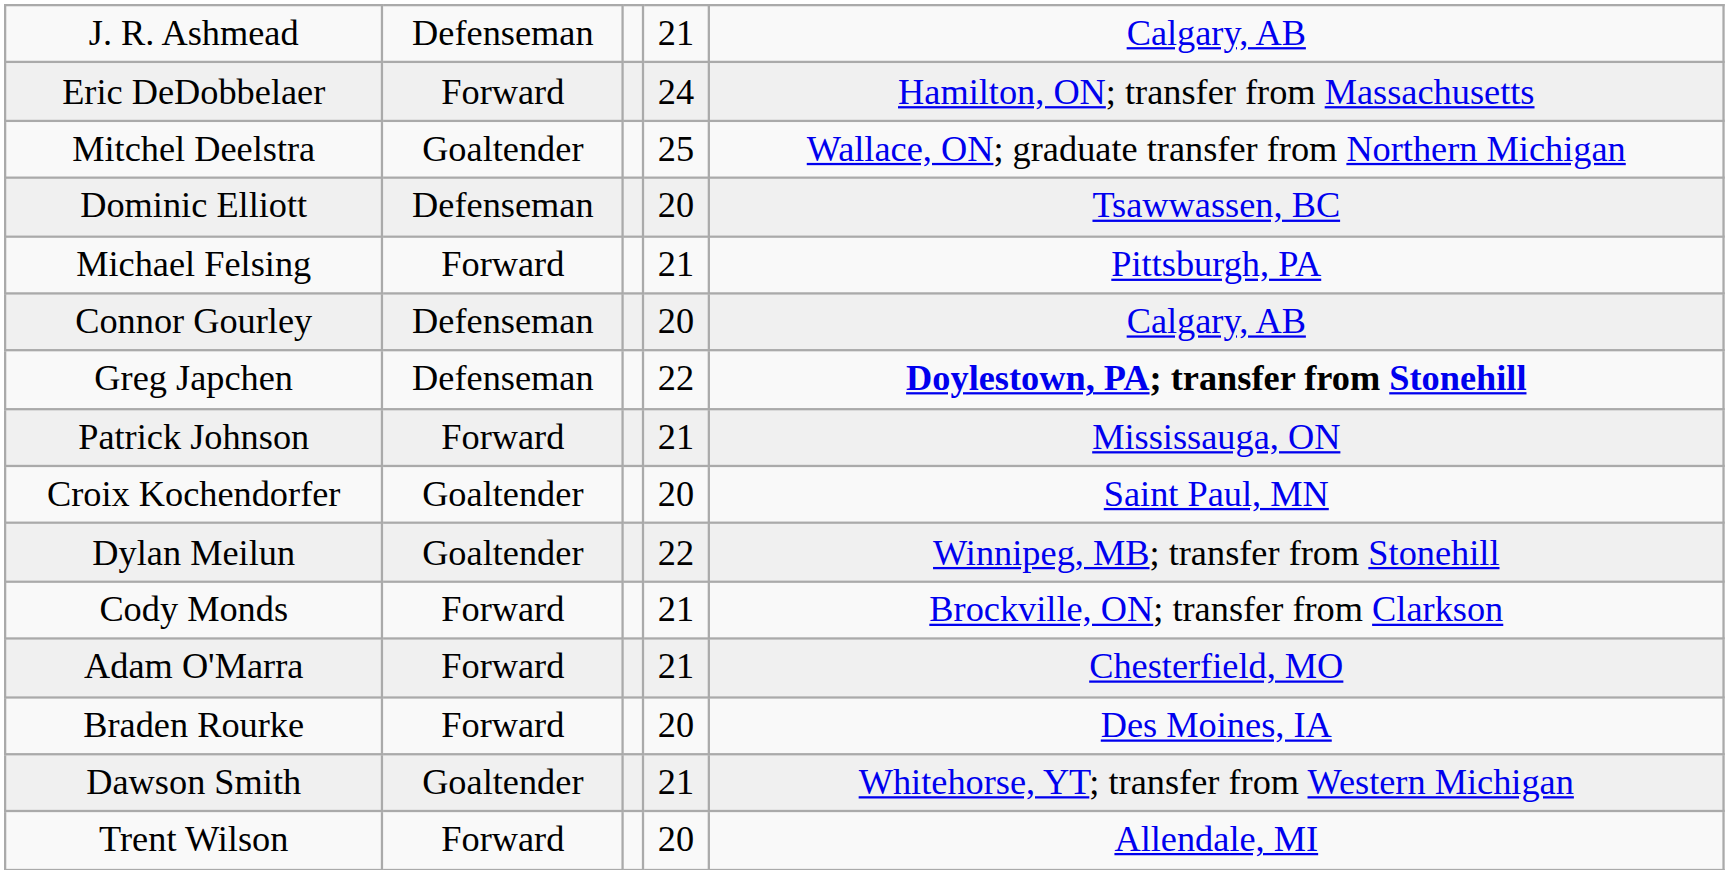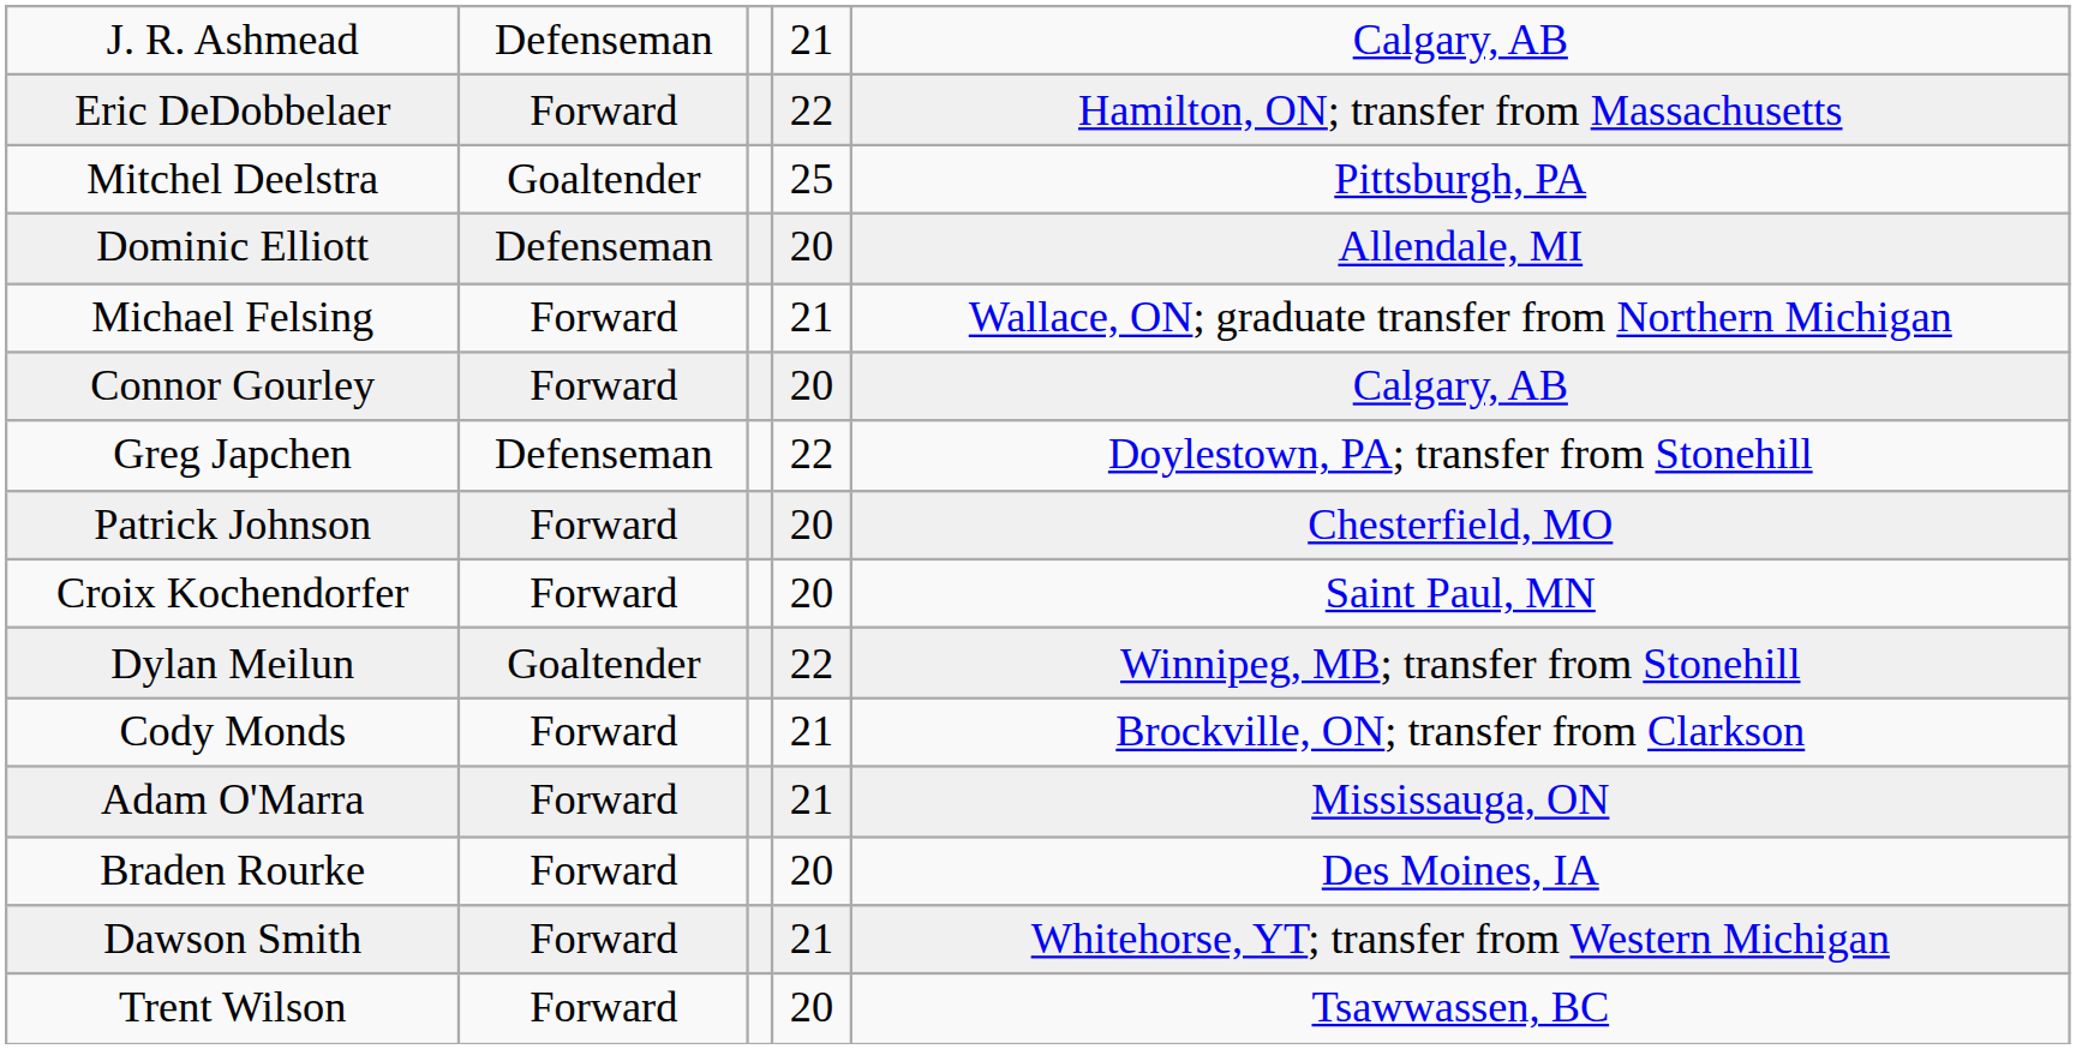 <table class="wikitable" width="60%">
 <tr align="center" bgcolor="">
 <td>J. R. Ashmead</td>
 <td>Defenseman</td>
 <td></td>
 <td>21</td>
 <td><a href='#'>Calgary, AB</a></td>
 </tr>
 <tr align="center" bgcolor="f0f0f0">
 <td>Eric DeDobbelaer</td>
 <td>Forward</td>
 <td></td>
-<td>24</td>
+<td>22</td>
 <td><a href='#'>Hamilton, ON</a>; transfer from <a href='#'>Massachusetts</a></td>
 </tr>
 <tr align="center" bgcolor="">
 <td>Mitchel Deelstra</td>
 <td>Goaltender</td>
 <td></td>
 <td>25</td>
-<td><a href='#'>Wallace, ON</a>; graduate transfer from <a href='#'>Northern Michigan</a></td>
+<td><a href='#'>Pittsburgh, PA</a></td>
 </tr>
 <tr align="center" bgcolor="f0f0f0">
 <td>Dominic Elliott</td>
 <td>Defenseman</td>
 <td></td>
 <td>20</td>
-<td><a href='#'>Tsawwassen, BC</a></td>
+<td><a href='#'>Allendale, MI</a></td>
 </tr>
 <tr align="center" bgcolor="">
 <td>Michael Felsing</td>
 <td>Forward</td>
 <td></td>
 <td>21</td>
-<td><a href='#'>Pittsburgh, PA</a></td>
+<td><a href='#'>Wallace, ON</a>; graduate transfer from <a href='#'>Northern Michigan</a></td>
 </tr>
 <tr align="center" bgcolor="f0f0f0">
 <td>Connor Gourley</td>
-<td>Defenseman</td>
+<td>Forward</td>
 <td></td>
 <td>20</td>
 <td><a href='#'>Calgary, AB</a></td>
 </tr>
 <tr align="center" bgcolor="">
 <td>Greg Japchen</td>
 <td>Defenseman</td>
 <td></td>
 <td>22</td>
-<td><strong><a href='#'>Doylestown, PA</a>; transfer from <a href='#'>Stonehill</a></strong></td>
+<td><a href='#'>Doylestown, PA</a>; transfer from <a href='#'>Stonehill</a></td>
 </tr>
 <tr align="center" bgcolor="f0f0f0">
 <td>Patrick Johnson</td>
 <td>Forward</td>
 <td></td>
-<td>21</td>
-<td><a href='#'>Mississauga, ON</a></td>
+<td>20</td>
+<td><a href='#'>Chesterfield, MO</a></td>
 </tr>
 <tr align="center" bgcolor="">
 <td>Croix Kochendorfer</td>
-<td>Goaltender</td>
+<td>Forward</td>
 <td></td>
 <td>20</td>
 <td><a href='#'>Saint Paul, MN</a></td>
 </tr>
 <tr align="center" bgcolor="f0f0f0">
 <td>Dylan Meilun</td>
 <td>Goaltender</td>
 <td></td>
 <td>22</td>
 <td><a href='#'>Winnipeg, MB</a>; transfer from <a href='#'>Stonehill</a></td>
 </tr>
 <tr align="center" bgcolor="">
 <td>Cody Monds</td>
 <td>Forward</td>
 <td></td>
 <td>21</td>
 <td><a href='#'>Brockville, ON</a>; transfer from <a href='#'>Clarkson</a></td>
 </tr>
 <tr align="center" bgcolor="f0f0f0">
 <td>Adam O'Marra</td>
 <td>Forward</td>
 <td></td>
 <td>21</td>
-<td><a href='#'>Chesterfield, MO</a></td>
+<td><a href='#'>Mississauga, ON</a></td>
 </tr>
 <tr align="center" bgcolor="">
 <td>Braden Rourke</td>
 <td>Forward</td>
 <td></td>
 <td>20</td>
 <td><a href='#'>Des Moines, IA</a></td>
 </tr>
 <tr align="center" bgcolor="f0f0f0">
 <td>Dawson Smith</td>
-<td>Goaltender</td>
+<td>Forward</td>
 <td></td>
 <td>21</td>
 <td><a href='#'>Whitehorse, YT</a>; transfer from <a href='#'>Western Michigan</a></td>
 </tr>
 <tr align="center" bgcolor="">
 <td>Trent Wilson</td>
 <td>Forward</td>
 <td></td>
 <td>20</td>
-<td><a href='#'>Allendale, MI</a></td>
+<td><a href='#'>Tsawwassen, BC</a></td>
 </tr>
 </table>
